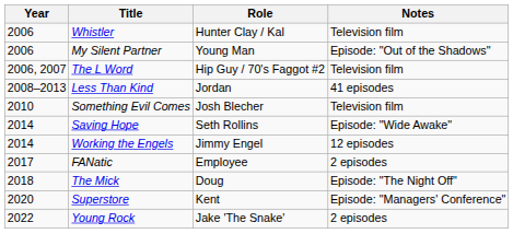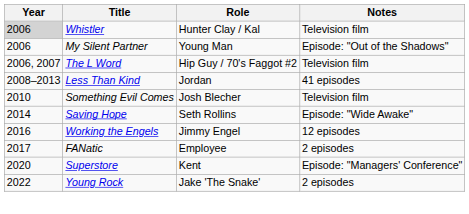 <table class="wikitable sortable">
 <tr>
 <th>Year</th>
 <th>Title</th>
 <th>Role</th>
 <th class="unsortable">Notes</th>
 </tr>
 <tr>
-<td>2006</td>
+<td style="background: lightgrey;">2006</td>
 <td><a href='#'><em>Whistler</em></a></td>
 <td>Hunter Clay / Kal</td>
 <td>Television film</td>
 </tr>
 <tr>
 <td>2006</td>
 <td><em>My Silent Partner</em></td>
 <td>Young Man</td>
 <td>Episode: "Out of the Shadows"</td>
 </tr>
 <tr>
 <td>2006, 2007</td>
 <td data-sort-value="L Word, The"><em><a href='#'>The L Word</a></em></td>
 <td>Hip Guy / 70's Faggot #2</td>
 <td>Television film</td>
 </tr>
 <tr>
 <td>2008–2013</td>
 <td><em><a href='#'>Less Than Kind</a></em></td>
 <td>Jordan</td>
 <td>41 episodes</td>
 </tr>
 <tr>
 <td>2010</td>
 <td><em>Something Evil Comes</em></td>
 <td>Josh Blecher</td>
 <td>Television film</td>
 </tr>
 <tr>
 <td>2014</td>
 <td><em><a href='#'>Saving Hope</a></em></td>
 <td>Seth Rollins</td>
 <td>Episode: "Wide Awake"</td>
 </tr>
 <tr>
-<td>2014</td>
+<td>2016</td>
 <td><em><a href='#'>Working the Engels</a></em></td>
 <td>Jimmy Engel</td>
 <td>12 episodes</td>
 </tr>
 <tr>
 <td>2017</td>
 <td><em>FANatic</em></td>
 <td>Employee</td>
 <td>2 episodes</td>
-</tr>
-<tr>
-<td>2018</td>
-<td data-sort-value="Mick, The"><a href='#'><em>The Mick</em></a></td>
-<td>Doug</td>
-<td>Episode: "The Night Off"</td>
 </tr>
 <tr>
 <td>2020</td>
 <td><a href='#'><em>Superstore</em></a></td>
 <td>Kent</td>
 <td>Episode: "Managers' Conference"</td>
 </tr>
 <tr>
 <td>2022</td>
 <td><em><a href='#'>Young Rock</a></em></td>
 <td>Jake 'The Snake'</td>
 <td>2 episodes</td>
 </tr>
 </table>
